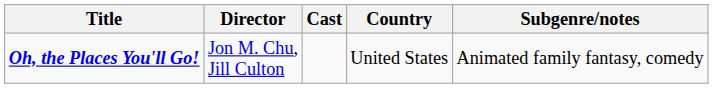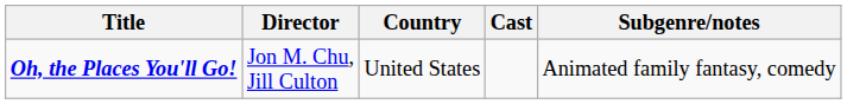 <table class="wikitable">
 <tr>
 <th>Title</th>
 <th>Director</th>
+<th>Country</th>
 <th>Cast</th>
-<th>Country</th>
 <th>Subgenre/notes</th>
 </tr>
 <tr>
 <td><strong><em><a href='#'>Oh, the Places You'll Go!</a></em></strong></td>
 <td><a href='#'>Jon M. Chu</a>,<br><a href='#'>Jill Culton</a></td>
+<td>United States</td>
 <td></td>
-<td>United States</td>
 <td>Animated family fantasy, comedy</td>
 </tr>
 </table>
